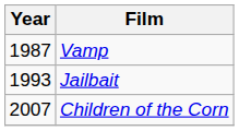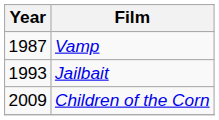 <table class="wikitable sortable">
 <tr>
 <th>Year</th>
 <th>Film</th>
 </tr>
 <tr>
 <td>1987</td>
 <td><em><a href='#'>Vamp</a></em></td>
 </tr>
 <tr>
 <td>1993</td>
 <td><em><a href='#'>Jailbait</a></em></td>
 </tr>
 <tr>
-<td>2007</td>
+<td>2009</td>
 <td><em><a href='#'>Children of the Corn</a></em></td>
 </tr>
 <tr>
 </tr>
 </table>
